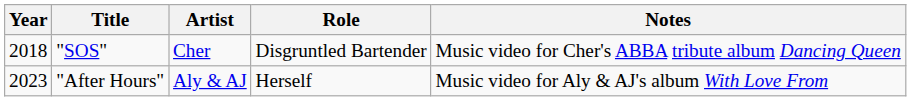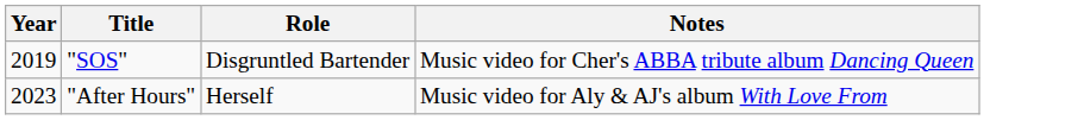 <table class="wikitable sortable">
 <tr>
 <th>Year</th>
 <th>Title</th>
-<th>Artist</th>
 <th>Role</th>
 <th class="unsortable">Notes</th>
 </tr>
 <tr>
-<td>2018</td>
+<td>2019</td>
 <td>"<a href='#'>SOS</a>"</td>
-<td><a href='#'>Cher</a></td>
 <td>Disgruntled Bartender</td>
 <td>Music video for Cher's <a href='#'>ABBA</a> <a href='#'>tribute album</a> <em><a href='#'>Dancing Queen</a></em></td>
 </tr>
 <tr>
 <td>2023</td>
 <td>"After Hours"</td>
-<td><a href='#'>Aly & AJ</a></td>
 <td>Herself</td>
 <td>Music video for Aly & AJ's album <em><a href='#'>With Love From</a></em></td>
 </tr>
 </table>
